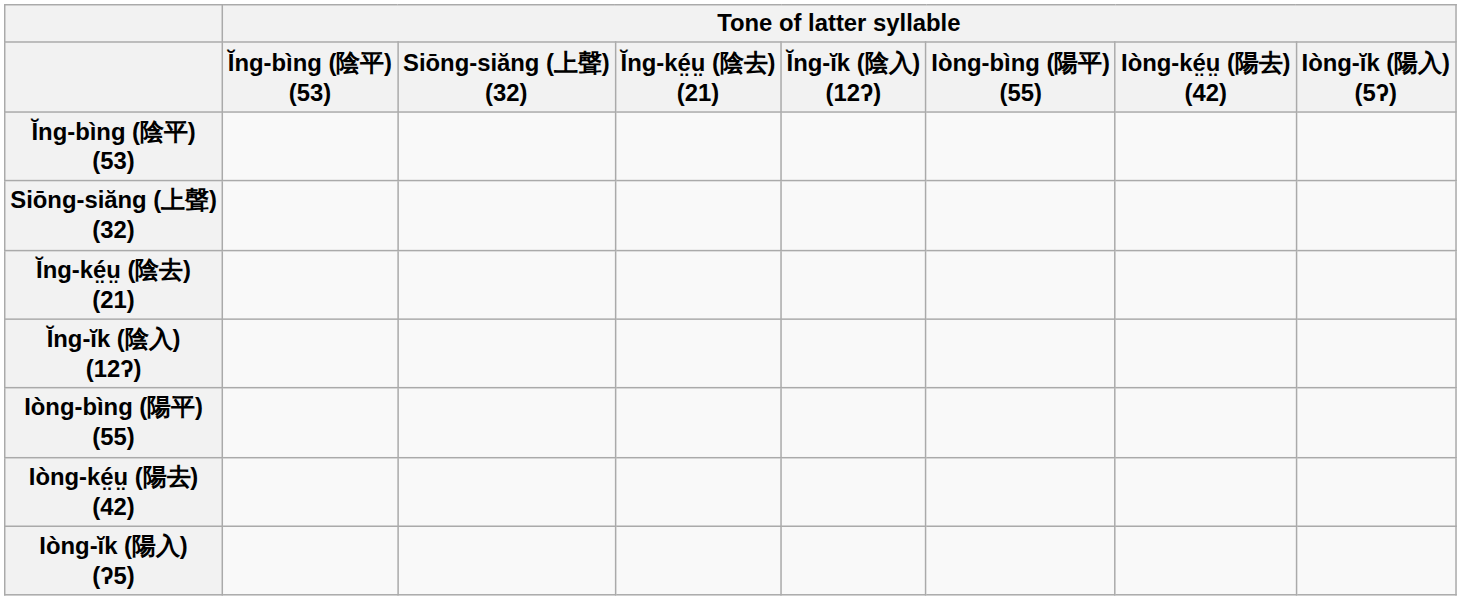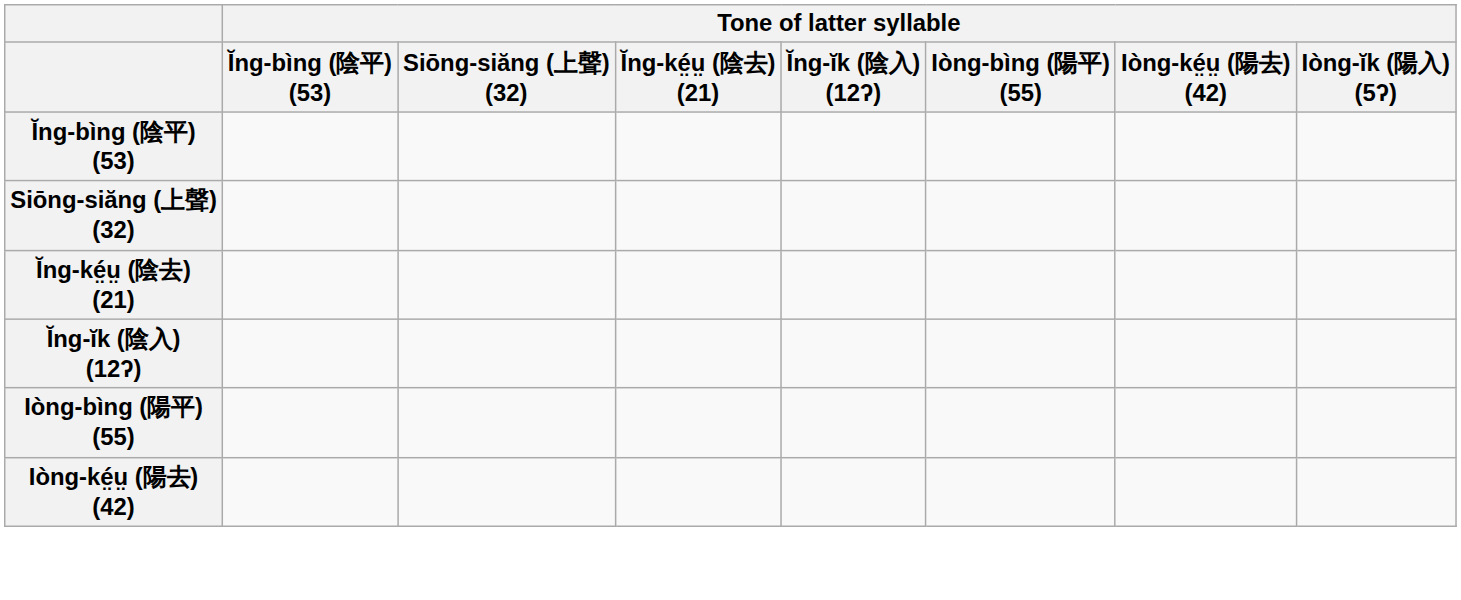 <table class="wikitable mw-collapsible mw-collapsed">
 <tr>
 <th></th>
 <th colspan="7">Tone of latter syllable</th>
 </tr>
 <tr>
 <th></th>
 <th>Ĭng-bìng (陰平)<br> (53)</th>
 <th>Siōng-siăng (上聲) <br>  (32)</th>
 <th>Ĭng-ké̤ṳ (陰去)<br> (21)</th>
 <th>Ĭng-ĭk (陰入)<br> (12ʔ)</th>
 <th>Iòng-bìng (陽平)<br> (55)</th>
 <th>Iòng-ké̤ṳ (陽去)<br> (42)</th>
 <th>Iòng-ĭk (陽入)<br> (5ʔ)</th>
 </tr>
 <tr>
 <th>Ĭng-bìng (陰平)<br> (53)</th>
 <td></td>
 <td></td>
 <td></td>
 <td></td>
 <td></td>
 <td></td>
 <td></td>
 </tr>
 <tr>
 <th>Siōng-siăng (上聲) <br>  (32)</th>
 <td></td>
 <td></td>
 <td></td>
 <td></td>
 <td></td>
 <td></td>
 <td></td>
 </tr>
 <tr>
 <th>Ĭng-ké̤ṳ (陰去)<br> (21)</th>
 <td></td>
 <td></td>
 <td></td>
 <td></td>
 <td></td>
 <td></td>
 <td></td>
 </tr>
 <tr>
 <th>Ĭng-ĭk (陰入)<br> (12ʔ)</th>
 <td></td>
 <td></td>
 <td></td>
 <td></td>
 <td></td>
 <td></td>
 <td></td>
 </tr>
 <tr>
 <th>Iòng-bìng (陽平)<br> (55)</th>
 <td></td>
 <td></td>
 <td></td>
 <td></td>
 <td></td>
 <td></td>
 <td></td>
 </tr>
 <tr>
 <th>Iòng-ké̤ṳ (陽去)<br> (42)</th>
 <td></td>
 <td></td>
 <td></td>
 <td></td>
 <td></td>
 <td></td>
 <td></td>
 </tr>
-<tr>
-<th>Iòng-ĭk (陽入)<br> (ʔ5)</th>
-<td></td>
-<td></td>
-<td></td>
-<td></td>
-<td></td>
-<td></td>
-<td></td>
-</tr>
 </table>
